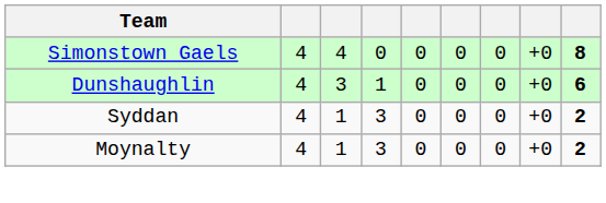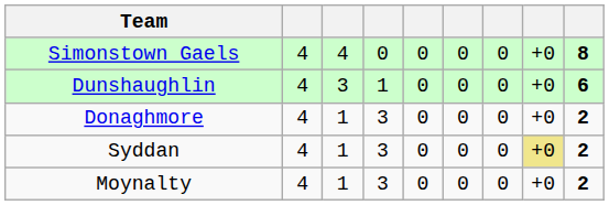 <table class="wikitable" style="text-align:center">
 <tr>
 <th width="175">Team</th>
 <th width="20"></th>
 <th width="20"></th>
 <th width="20"></th>
 <th width="20"></th>
 <th width="20"></th>
 <th width="20"></th>
 <th width="20"></th>
 <th width="20"></th>
 </tr>
 <tr style="background:#cfc;">
 <td><a href='#'>Simonstown Gaels</a></td>
 <td>4</td>
 <td>4</td>
 <td>0</td>
 <td>0</td>
 <td>0</td>
 <td>0</td>
 <td>+0</td>
 <td><strong>8</strong></td>
 </tr>
 <tr style="background:#cfc;">
 <td><a href='#'>Dunshaughlin</a></td>
 <td>4</td>
 <td>3</td>
 <td>1</td>
 <td>0</td>
 <td>0</td>
 <td>0</td>
 <td>+0</td>
 <td><strong>6</strong></td>
 </tr>
 <tr>
+<td><a href='#'>Donaghmore</a></td>
+<td>4</td>
+<td>1</td>
+<td>3</td>
+<td>0</td>
+<td>0</td>
+<td>0</td>
+<td>+0</td>
+<td><strong>2</strong></td>
+</tr>
+<tr>
 <td>Syddan</td>
 <td>4</td>
 <td>1</td>
 <td>3</td>
 <td>0</td>
 <td>0</td>
 <td>0</td>
-<td>+0</td>
+<td style="background: khaki;">+0</td>
 <td><strong>2</strong></td>
 </tr>
 <tr>
 <td>Moynalty</td>
 <td>4</td>
 <td>1</td>
 <td>3</td>
 <td>0</td>
 <td>0</td>
 <td>0</td>
 <td>+0</td>
 <td><strong>2</strong></td>
 </tr>
 </table>
